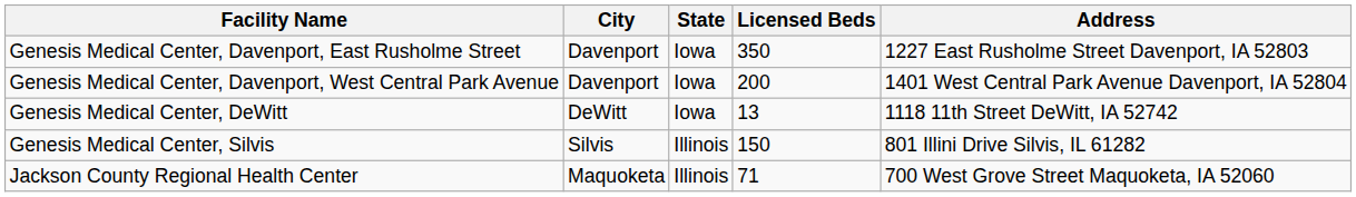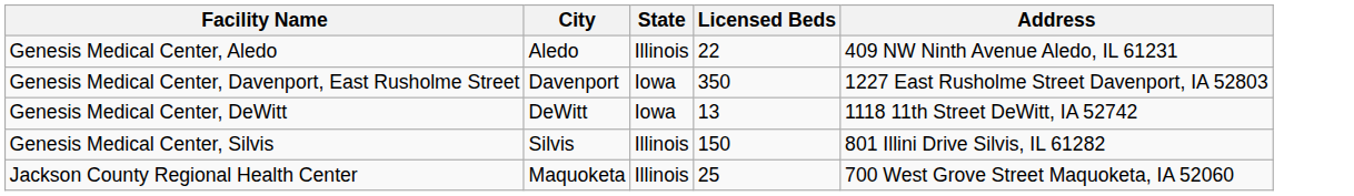 <table class="wikitable">
 <tr>
 <th>Facility Name</th>
 <th>City</th>
 <th>State</th>
 <th>Licensed Beds</th>
 <th>Address</th>
 </tr>
 <tr>
+<td>Genesis Medical Center, Aledo</td>
+<td>Aledo</td>
+<td>Illinois</td>
+<td>22</td>
+<td>409 NW Ninth Avenue Aledo, IL 61231</td>
+</tr>
+<tr>
 <td>Genesis Medical Center, Davenport, East Rusholme Street</td>
 <td>Davenport</td>
 <td>Iowa</td>
 <td>350</td>
 <td>1227 East Rusholme Street Davenport, IA 52803</td>
-</tr>
-<tr>
-<td>Genesis Medical Center, Davenport, West Central Park Avenue</td>
-<td>Davenport</td>
-<td>Iowa</td>
-<td>200</td>
-<td>1401 West Central Park Avenue Davenport, IA 52804</td>
 </tr>
 <tr>
 <td>Genesis Medical Center, DeWitt</td>
 <td>DeWitt</td>
 <td>Iowa</td>
 <td>13</td>
 <td>1118 11th Street DeWitt, IA 52742</td>
 </tr>
 <tr>
 <td>Genesis Medical Center, Silvis</td>
 <td>Silvis</td>
 <td>Illinois</td>
 <td>150</td>
 <td>801 Illini Drive Silvis, IL 61282</td>
 </tr>
 <tr>
 <td>Jackson County Regional Health Center</td>
 <td>Maquoketa</td>
 <td>Illinois</td>
-<td>71</td>
+<td>25</td>
 <td>700 West Grove Street Maquoketa, IA 52060</td>
 </tr>
 </table>
